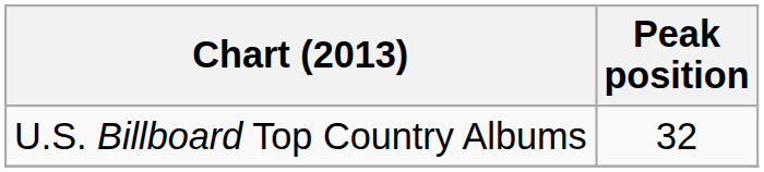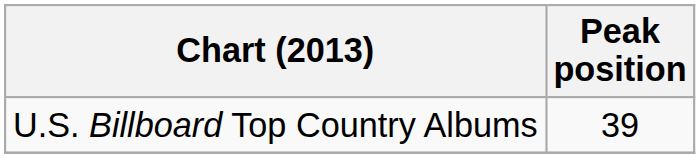 <table class="wikitable">
 <tr>
 <th>Chart (2013)</th>
 <th>Peak<br>position</th>
 </tr>
 <tr>
 <td>U.S. <em>Billboard</em> Top Country Albums</td>
-<td align="center">32</td>
+<td align="center">39</td>
 </tr>
 <tr>
 </tr>
 </table>
